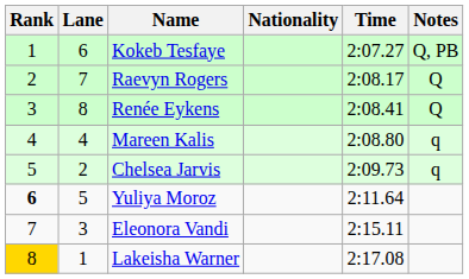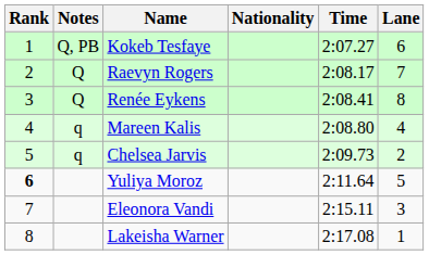 <table class="wikitable sortable" style="text-align:center">
 <tr>
 <th>Rank</th>
-<th>Lane</th>
+<th>Notes</th>
 <th>Name</th>
 <th>Nationality</th>
 <th>Time</th>
-<th>Notes</th>
+<th>Lane</th>
 </tr>
 <tr bgcolor=ccffcc>
 <td>1</td>
-<td>6</td>
+<td>Q, PB</td>
 <td align=left><a href='#'>Kokeb Tesfaye</a></td>
 <td align=left></td>
 <td>2:07.27</td>
-<td>Q, PB</td>
+<td>6</td>
 </tr>
 <tr bgcolor=ccffcc>
 <td>2</td>
-<td>7</td>
+<td>Q</td>
 <td align=left><a href='#'>Raevyn Rogers</a></td>
 <td align=left></td>
 <td>2:08.17</td>
-<td>Q</td>
+<td>7</td>
 </tr>
 <tr bgcolor=ccffcc>
 <td>3</td>
-<td>8</td>
+<td>Q</td>
 <td align=left><a href='#'>Renée Eykens</a></td>
 <td align=left></td>
 <td>2:08.41</td>
-<td>Q</td>
+<td>8</td>
 </tr>
 <tr bgcolor=ddffdd>
 <td>4</td>
-<td>4</td>
+<td>q</td>
 <td align=left><a href='#'>Mareen Kalis</a></td>
 <td align=left></td>
 <td>2:08.80</td>
-<td>q</td>
+<td>4</td>
 </tr>
 <tr bgcolor=ddffdd>
 <td>5</td>
-<td>2</td>
+<td>q</td>
 <td align=left><a href='#'>Chelsea Jarvis</a></td>
 <td align=left></td>
 <td>2:09.73</td>
-<td>q</td>
+<td>2</td>
 </tr>
 <tr>
 <td><strong>6</strong></td>
-<td>5</td>
+<td></td>
 <td align=left><a href='#'>Yuliya Moroz</a></td>
 <td align=left></td>
 <td>2:11.64</td>
-<td></td>
+<td>5</td>
 </tr>
 <tr>
 <td>7</td>
-<td>3</td>
+<td></td>
 <td align=left><a href='#'>Eleonora Vandi</a></td>
 <td align=left></td>
 <td>2:15.11</td>
-<td></td>
+<td>3</td>
 </tr>
 <tr>
-<td style="background: gold;">8</td>
-<td>1</td>
+<td>8</td>
+<td></td>
 <td align=left><a href='#'>Lakeisha Warner</a></td>
 <td align=left></td>
 <td>2:17.08</td>
-<td></td>
+<td>1</td>
 </tr>
 </table>
